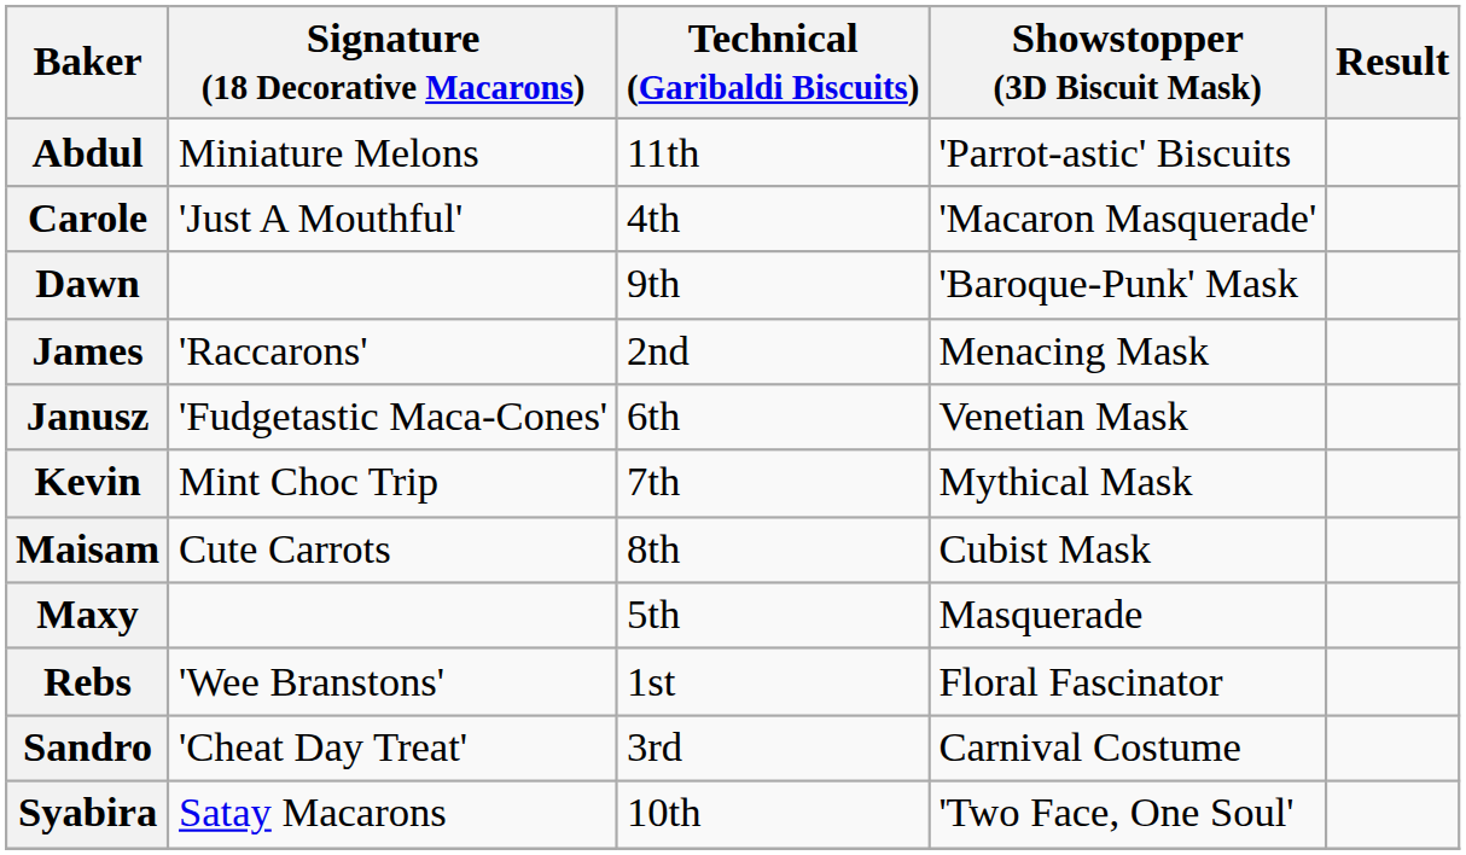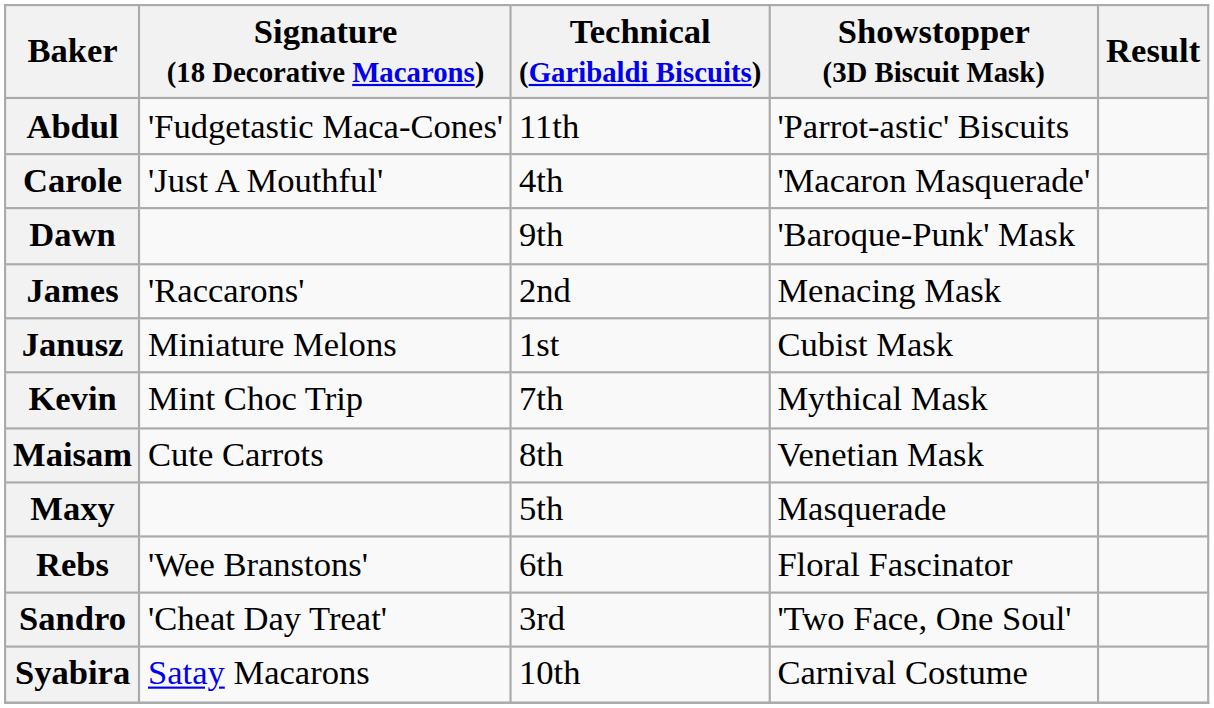 <table class="wikitable sortable col3center sticky-header">
 <tr>
 <th scope="col">Baker</th>
 <th scope="col" class="unsortable">Signature<br><small>(18 Decorative <a href='#'>Macarons</a>)</small></th>
 <th scope="col">Technical<br><small>(<a href='#'>Garibaldi Biscuits</a>)</small></th>
 <th scope="col" class="unsortable">Showstopper<br><small>(3D Biscuit Mask)</small></th>
 <th scope="col">Result</th>
 </tr>
 <tr>
 <th scope="row">Abdul</th>
-<td>Miniature Melons</td>
+<td>'Fudgetastic Maca-Cones'</td>
 <td>11th</td>
 <td>'Parrot-astic' Biscuits</td>
 <td></td>
 </tr>
 <tr>
 <th scope="row">Carole</th>
 <td>'Just A Mouthful'</td>
 <td>4th</td>
 <td>'Macaron Masquerade'</td>
 <td></td>
 </tr>
 <tr>
 <th scope="row">Dawn</th>
 <td></td>
 <td>9th</td>
 <td>'Baroque-Punk' Mask</td>
 <td></td>
 </tr>
 <tr>
 <th scope="row">James</th>
 <td>'Raccarons'</td>
 <td>2nd</td>
 <td>Menacing Mask</td>
 <td></td>
 </tr>
 <tr>
 <th scope="row">Janusz</th>
-<td>'Fudgetastic Maca-Cones'</td>
-<td>6th</td>
-<td>Venetian Mask</td>
+<td>Miniature Melons</td>
+<td>1st</td>
+<td>Cubist Mask</td>
 <td></td>
 </tr>
 <tr>
 <th scope="row">Kevin</th>
 <td>Mint Choc Trip</td>
 <td>7th</td>
 <td>Mythical Mask</td>
 <td></td>
 </tr>
 <tr>
 <th scope="row">Maisam</th>
 <td>Cute Carrots</td>
 <td>8th</td>
-<td>Cubist Mask</td>
+<td>Venetian Mask</td>
 <td></td>
 </tr>
 <tr>
 <th scope="row">Maxy</th>
 <td></td>
 <td>5th</td>
 <td>Masquerade</td>
 <td></td>
 </tr>
 <tr>
 <th scope="row">Rebs</th>
 <td>'Wee Branstons'</td>
-<td>1st</td>
+<td>6th</td>
 <td>Floral Fascinator</td>
 <td></td>
 </tr>
 <tr>
 <th scope="row">Sandro</th>
 <td>'Cheat Day Treat'</td>
 <td>3rd</td>
-<td>Carnival Costume</td>
+<td>'Two Face, One Soul'</td>
 <td></td>
 </tr>
 <tr>
 <th scope="row">Syabira</th>
 <td><a href='#'>Satay</a> Macarons</td>
 <td>10th</td>
-<td>'Two Face, One Soul'</td>
+<td>Carnival Costume</td>
 <td></td>
 </tr>
 <tr>
 </tr>
 </table>
